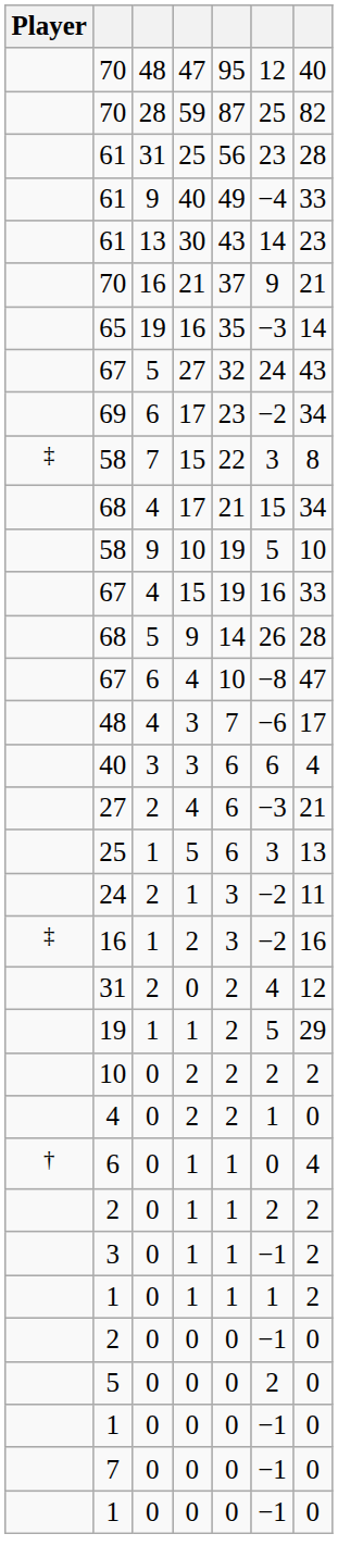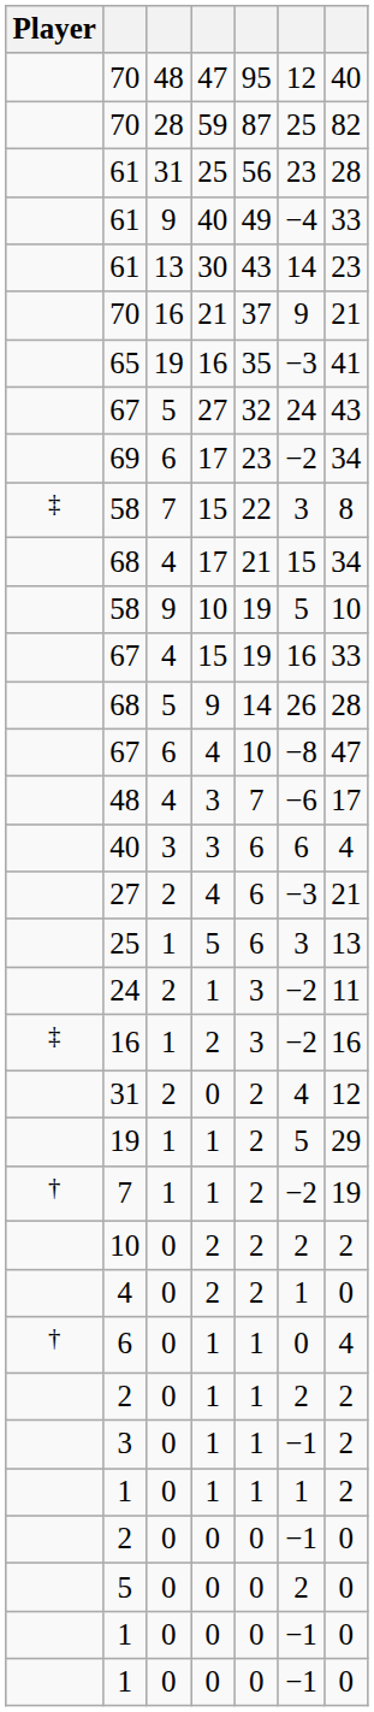 <table class="wikitable sortable" style="text-align:center;">
 <tr>
 <th>Player</th>
 <th></th>
 <th></th>
 <th></th>
 <th></th>
 <th data-sort-type="number"></th>
 <th></th>
 </tr>
 <tr>
 <td></td>
 <td>70</td>
 <td>48</td>
 <td>47</td>
 <td>95</td>
 <td>12</td>
 <td>40</td>
 </tr>
 <tr>
 <td></td>
 <td>70</td>
 <td>28</td>
 <td>59</td>
 <td>87</td>
 <td>25</td>
 <td>82</td>
 </tr>
 <tr>
 <td></td>
 <td>61</td>
 <td>31</td>
 <td>25</td>
 <td>56</td>
 <td>23</td>
 <td>28</td>
 </tr>
 <tr>
 <td></td>
 <td>61</td>
 <td>9</td>
 <td>40</td>
 <td>49</td>
 <td>−4</td>
 <td>33</td>
 </tr>
 <tr>
 <td></td>
 <td>61</td>
 <td>13</td>
 <td>30</td>
 <td>43</td>
 <td>14</td>
 <td>23</td>
 </tr>
 <tr>
 <td></td>
 <td>70</td>
 <td>16</td>
 <td>21</td>
 <td>37</td>
 <td>9</td>
 <td>21</td>
 </tr>
 <tr>
 <td></td>
 <td>65</td>
 <td>19</td>
 <td>16</td>
 <td>35</td>
 <td>−3</td>
-<td>14</td>
+<td>41</td>
 </tr>
 <tr>
 <td></td>
 <td>67</td>
 <td>5</td>
 <td>27</td>
 <td>32</td>
 <td>24</td>
 <td>43</td>
 </tr>
 <tr>
 <td></td>
 <td>69</td>
 <td>6</td>
 <td>17</td>
 <td>23</td>
 <td>−2</td>
 <td>34</td>
 </tr>
 <tr>
 <td><sup>‡</sup></td>
 <td>58</td>
 <td>7</td>
 <td>15</td>
 <td>22</td>
 <td>3</td>
 <td>8</td>
 </tr>
 <tr>
 <td></td>
 <td>68</td>
 <td>4</td>
 <td>17</td>
 <td>21</td>
 <td>15</td>
 <td>34</td>
 </tr>
 <tr>
 <td></td>
 <td>58</td>
 <td>9</td>
 <td>10</td>
 <td>19</td>
 <td>5</td>
 <td>10</td>
 </tr>
 <tr>
 <td></td>
 <td>67</td>
 <td>4</td>
 <td>15</td>
 <td>19</td>
 <td>16</td>
 <td>33</td>
 </tr>
 <tr>
 <td></td>
 <td>68</td>
 <td>5</td>
 <td>9</td>
 <td>14</td>
 <td>26</td>
 <td>28</td>
 </tr>
 <tr>
 <td></td>
 <td>67</td>
 <td>6</td>
 <td>4</td>
 <td>10</td>
 <td>−8</td>
 <td>47</td>
 </tr>
 <tr>
 <td></td>
 <td>48</td>
 <td>4</td>
 <td>3</td>
 <td>7</td>
 <td>−6</td>
 <td>17</td>
 </tr>
 <tr>
 <td></td>
 <td>40</td>
 <td>3</td>
 <td>3</td>
 <td>6</td>
 <td>6</td>
 <td>4</td>
 </tr>
 <tr>
 <td></td>
 <td>27</td>
 <td>2</td>
 <td>4</td>
 <td>6</td>
 <td>−3</td>
 <td>21</td>
 </tr>
 <tr>
 <td></td>
 <td>25</td>
 <td>1</td>
 <td>5</td>
 <td>6</td>
 <td>3</td>
 <td>13</td>
 </tr>
 <tr>
 <td></td>
 <td>24</td>
 <td>2</td>
 <td>1</td>
 <td>3</td>
 <td>−2</td>
 <td>11</td>
 </tr>
 <tr>
 <td><sup>‡</sup></td>
 <td>16</td>
 <td>1</td>
 <td>2</td>
 <td>3</td>
 <td>−2</td>
 <td>16</td>
 </tr>
 <tr>
 <td></td>
 <td>31</td>
 <td>2</td>
 <td>0</td>
 <td>2</td>
 <td>4</td>
 <td>12</td>
 </tr>
 <tr>
 <td></td>
 <td>19</td>
 <td>1</td>
 <td>1</td>
 <td>2</td>
 <td>5</td>
 <td>29</td>
 </tr>
 <tr>
+<td><sup>†</sup></td>
+<td>7</td>
+<td>1</td>
+<td>1</td>
+<td>2</td>
+<td>−2</td>
+<td>19</td>
+</tr>
+<tr>
 <td></td>
 <td>10</td>
 <td>0</td>
 <td>2</td>
 <td>2</td>
 <td>2</td>
 <td>2</td>
 </tr>
 <tr>
 <td></td>
 <td>4</td>
 <td>0</td>
 <td>2</td>
 <td>2</td>
 <td>1</td>
 <td>0</td>
 </tr>
 <tr>
 <td><sup>†</sup></td>
 <td>6</td>
 <td>0</td>
 <td>1</td>
 <td>1</td>
 <td>0</td>
 <td>4</td>
 </tr>
 <tr>
 <td></td>
 <td>2</td>
 <td>0</td>
 <td>1</td>
 <td>1</td>
 <td>2</td>
 <td>2</td>
 </tr>
 <tr>
 <td></td>
 <td>3</td>
 <td>0</td>
 <td>1</td>
 <td>1</td>
 <td>−1</td>
 <td>2</td>
 </tr>
 <tr>
 <td></td>
 <td>1</td>
 <td>0</td>
 <td>1</td>
 <td>1</td>
 <td>1</td>
 <td>2</td>
 </tr>
 <tr>
 <td></td>
 <td>2</td>
 <td>0</td>
 <td>0</td>
 <td>0</td>
 <td>−1</td>
 <td>0</td>
 </tr>
 <tr>
 <td></td>
 <td>5</td>
 <td>0</td>
 <td>0</td>
 <td>0</td>
 <td>2</td>
 <td>0</td>
 </tr>
 <tr>
 <td></td>
 <td>1</td>
 <td>0</td>
 <td>0</td>
 <td>0</td>
 <td>−1</td>
 <td>0</td>
 </tr>
 <tr>
 <td></td>
-<td>7</td>
-<td>0</td>
-<td>0</td>
-<td>0</td>
-<td>−1</td>
-<td>0</td>
-</tr>
-<tr>
-<td></td>
 <td>1</td>
 <td>0</td>
 <td>0</td>
 <td>0</td>
 <td>−1</td>
 <td>0</td>
 </tr>
 </table>
